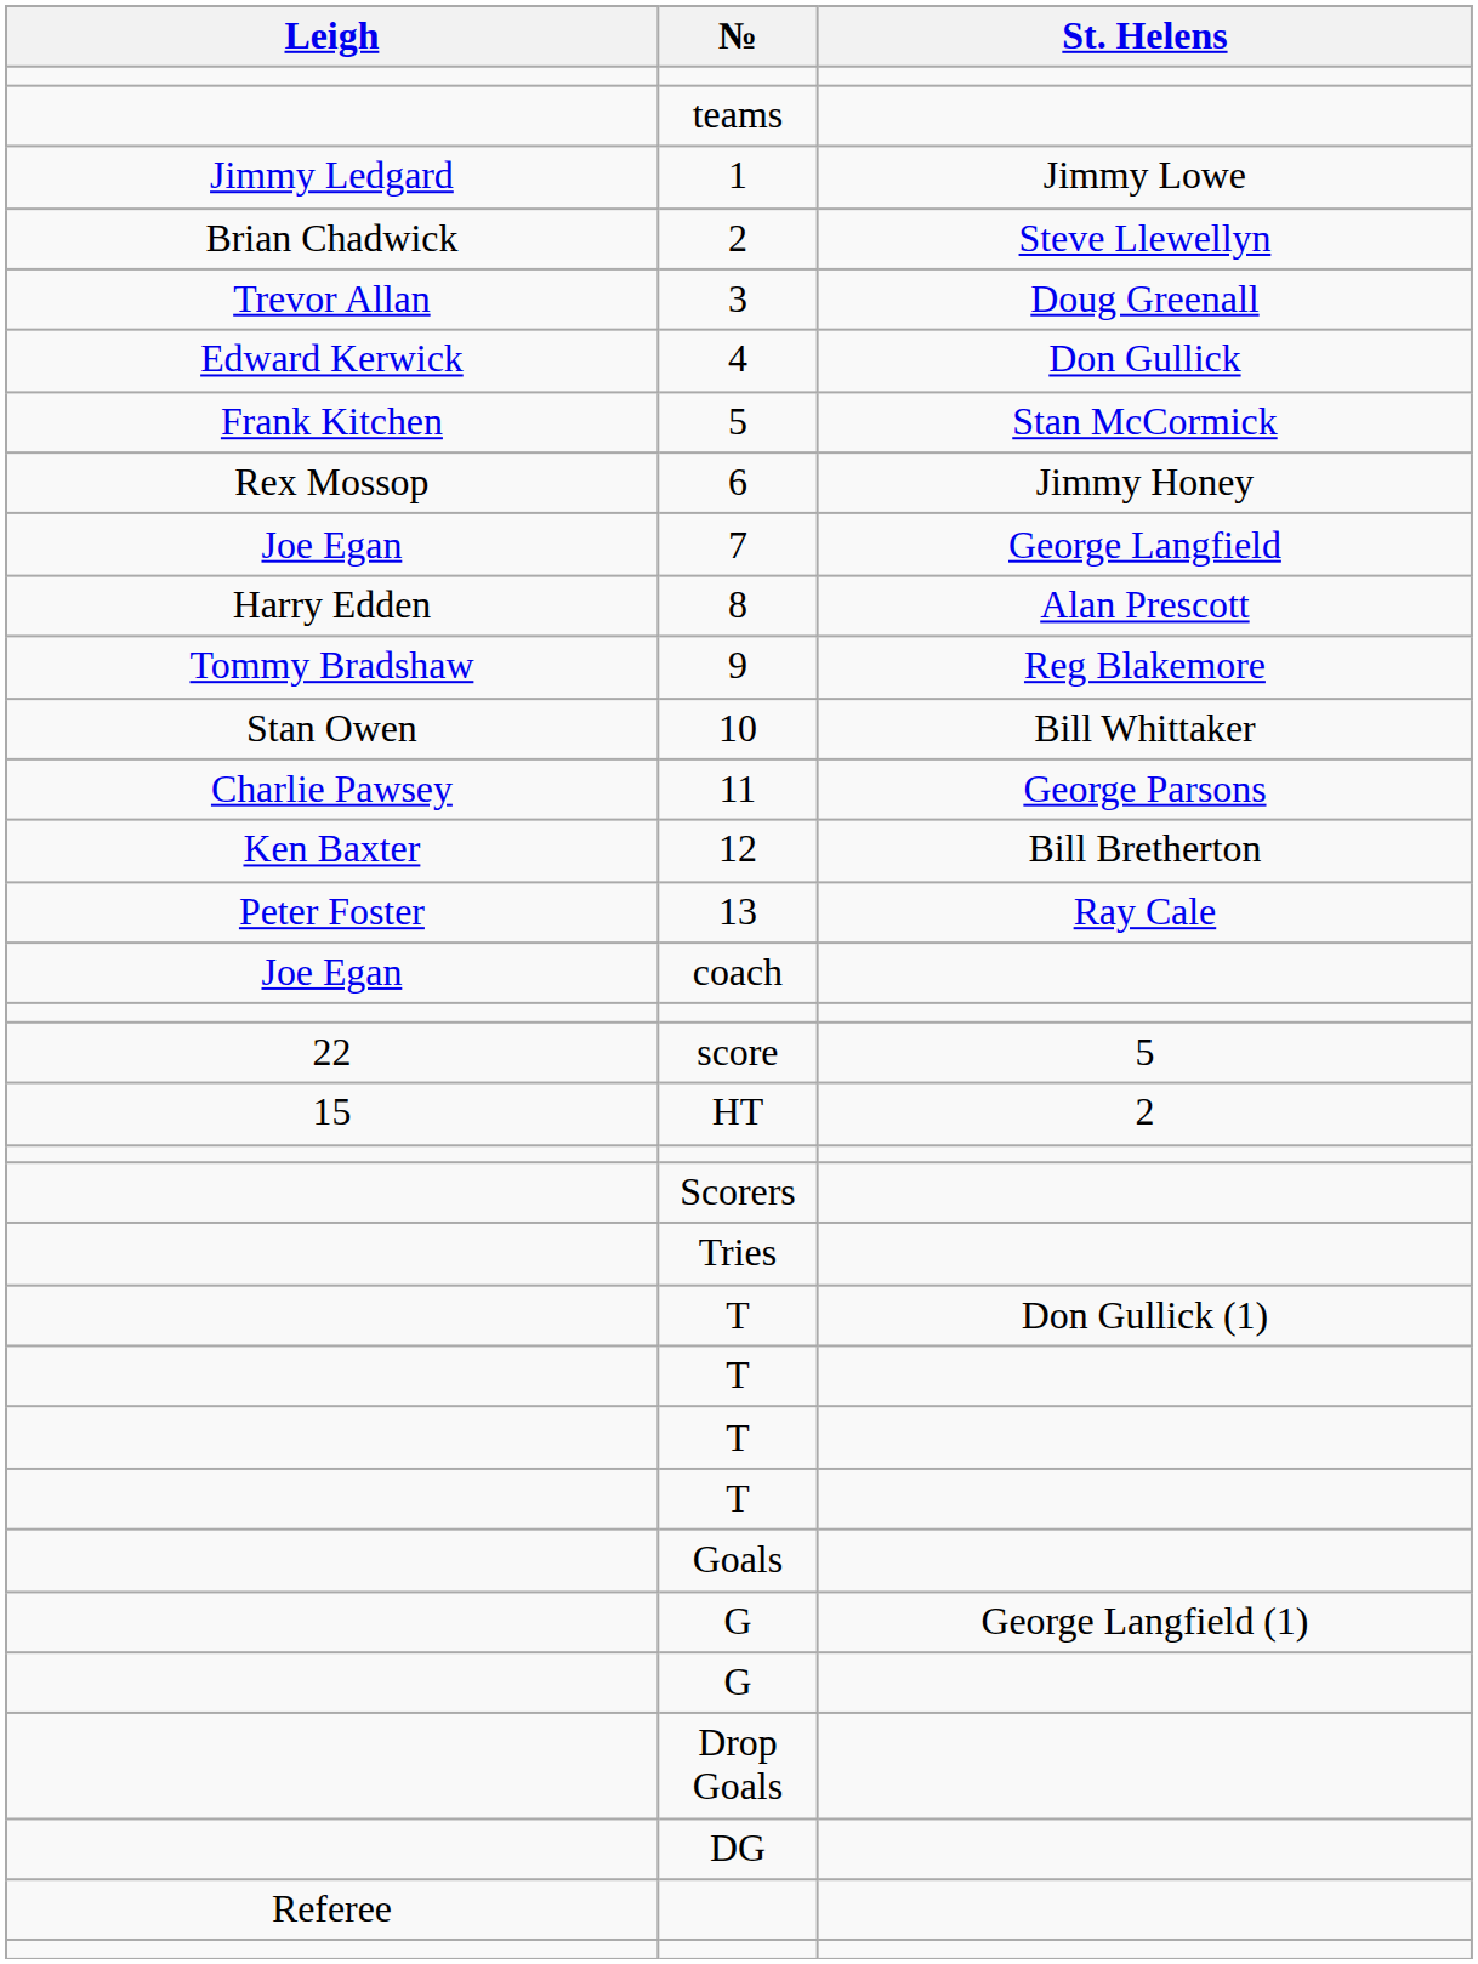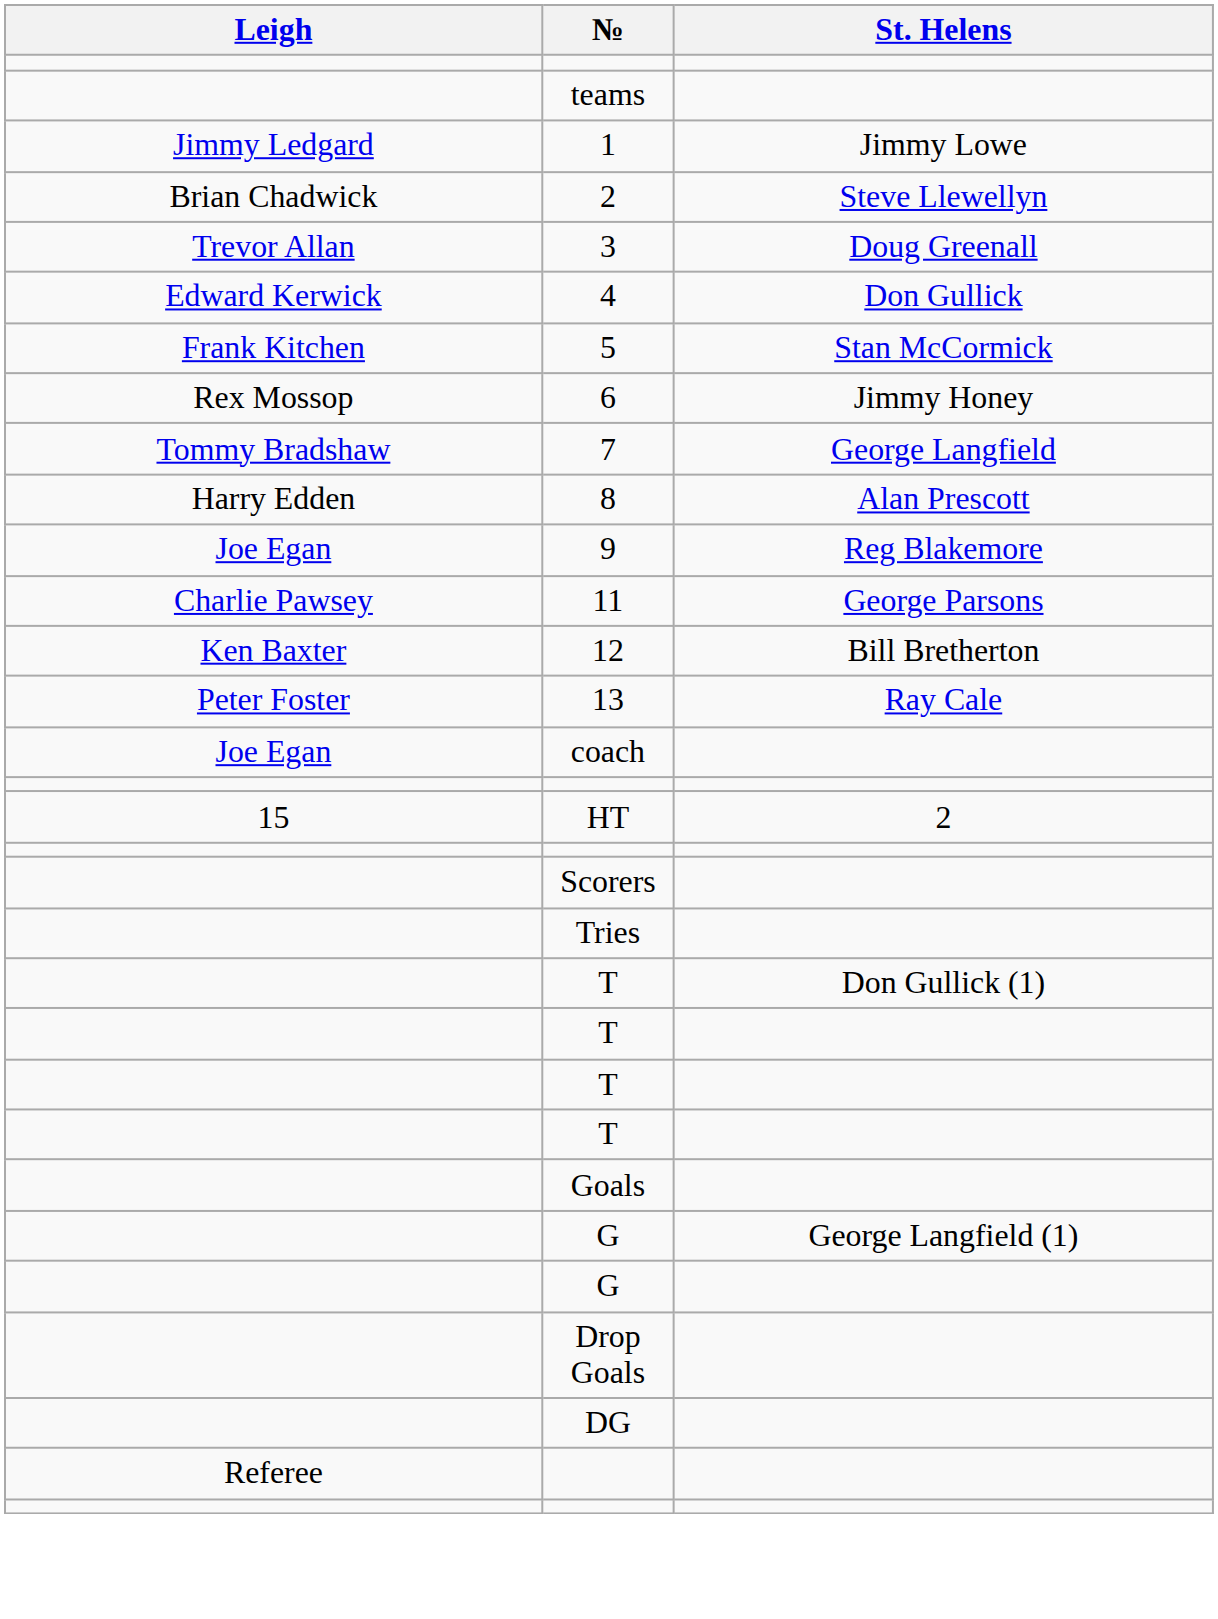 <table class="wikitable" style="text-align:center;">
 <tr>
 <th width=280 abbr="Leigh"><a href='#'>Leigh</a></th>
 <th width=60 abbr="Number">№</th>
 <th width=280 abbr="St Helens"><a href='#'>St. Helens</a></th>
 </tr>
 <tr>
 <td></td>
 <td></td>
 <td></td>
 </tr>
 <tr>
 <td></td>
 <td>teams</td>
 <td></td>
 </tr>
 <tr>
 <td><a href='#'>Jimmy Ledgard</a></td>
 <td>1</td>
 <td>Jimmy Lowe</td>
 </tr>
 <tr>
 <td>Brian Chadwick</td>
 <td>2</td>
 <td><a href='#'>Steve Llewellyn</a></td>
 </tr>
 <tr>
 <td><a href='#'>Trevor Allan</a></td>
 <td>3</td>
 <td><a href='#'>Doug Greenall</a></td>
 </tr>
 <tr>
 <td><a href='#'>Edward Kerwick</a></td>
 <td>4</td>
 <td><a href='#'>Don Gullick</a></td>
 </tr>
 <tr>
 <td><a href='#'>Frank Kitchen</a></td>
 <td>5</td>
 <td><a href='#'>Stan McCormick</a></td>
 </tr>
 <tr>
 <td>Rex Mossop</td>
 <td>6</td>
 <td>Jimmy Honey</td>
 </tr>
 <tr>
-<td><a href='#'>Joe Egan</a></td>
+<td><a href='#'>Tommy Bradshaw</a></td>
 <td>7</td>
 <td><a href='#'>George Langfield</a></td>
 </tr>
 <tr>
 <td>Harry Edden</td>
 <td>8</td>
 <td><a href='#'>Alan Prescott</a></td>
 </tr>
 <tr>
-<td><a href='#'>Tommy Bradshaw</a></td>
+<td><a href='#'>Joe Egan</a></td>
 <td>9</td>
 <td><a href='#'>Reg Blakemore</a></td>
-</tr>
-<tr>
-<td>Stan Owen</td>
-<td>10</td>
-<td>Bill Whittaker</td>
 </tr>
 <tr>
 <td><a href='#'>Charlie Pawsey</a></td>
 <td>11</td>
 <td><a href='#'>George Parsons</a></td>
 </tr>
 <tr>
 <td><a href='#'>Ken Baxter</a></td>
 <td>12</td>
 <td>Bill Bretherton</td>
 </tr>
 <tr>
 <td><a href='#'>Peter Foster</a></td>
 <td>13</td>
 <td><a href='#'>Ray Cale</a></td>
 </tr>
 <tr>
 <td><a href='#'>Joe Egan</a></td>
 <td>coach</td>
 <td></td>
 </tr>
 <tr>
 <td></td>
 <td></td>
 <td></td>
-</tr>
-<tr>
-<td>22</td>
-<td>score</td>
-<td>5</td>
 </tr>
 <tr>
 <td>15</td>
 <td>HT</td>
 <td>2</td>
 </tr>
 <tr>
 <td></td>
 <td></td>
 <td></td>
 </tr>
 <tr>
 <td></td>
 <td>Scorers</td>
 <td></td>
 </tr>
 <tr>
 <td></td>
 <td>Tries</td>
 <td></td>
 </tr>
 <tr>
 <td></td>
 <td>T</td>
 <td>Don Gullick (1)</td>
 </tr>
 <tr>
 <td></td>
 <td>T</td>
 <td></td>
 </tr>
 <tr>
 <td></td>
 <td>T</td>
 <td></td>
 </tr>
 <tr>
 <td></td>
 <td>T</td>
 <td></td>
 </tr>
 <tr>
 <td></td>
 <td>Goals</td>
 <td></td>
 </tr>
 <tr>
 <td></td>
 <td>G</td>
 <td>George Langfield (1)</td>
 </tr>
 <tr>
 <td></td>
 <td>G</td>
 <td></td>
 </tr>
 <tr>
 <td></td>
 <td>Drop Goals</td>
 <td></td>
 </tr>
 <tr>
 <td></td>
 <td>DG</td>
 <td></td>
 </tr>
 <tr>
 <td>Referee</td>
 <td></td>
 <td></td>
 </tr>
 <tr>
 <td></td>
 <td></td>
 <td></td>
 </tr>
 </table>
